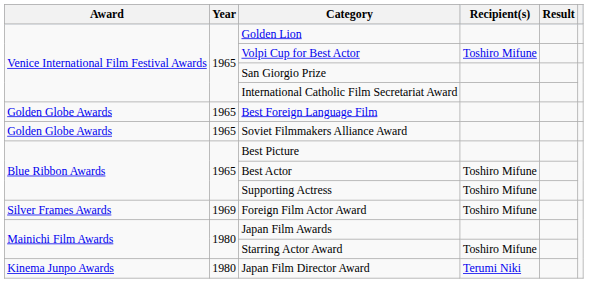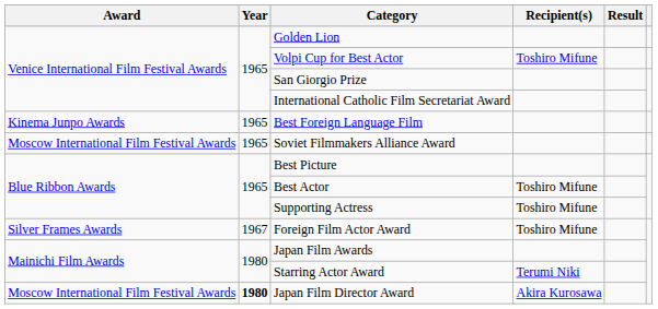 <table class="wikitable" style="font-size: 95%">
 <tr style="background:#b0c4de; text-align:center;">
 <th>Award</th>
 <th>Year</th>
 <th>Category</th>
 <th>Recipient(s)</th>
 <th>Result</th>
 <th></th>
 </tr>
 <tr>
 <td rowspan="4"><a href='#'>Venice International Film Festival Awards</a></td>
 <td rowspan="4">1965</td>
 <td><a href='#'>Golden Lion</a></td>
 <td></td>
 <td></td>
 <td style="text-align:center;"></td>
 </tr>
 <tr>
 <td><a href='#'>Volpi Cup for Best Actor</a></td>
 <td><a href='#'>Toshiro Mifune</a></td>
 <td></td>
 <td style="text-align:center;"></td>
 </tr>
 <tr>
 <td>San Giorgio Prize</td>
 <td></td>
 <td></td>
 <td rowspan="2" style="text-align:center;"></td>
 </tr>
 <tr>
 <td>International Catholic Film Secretariat Award</td>
 <td></td>
 <td></td>
 </tr>
 <tr>
-<td><a href='#'>Golden Globe Awards</a></td>
+<td><a href='#'>Kinema Junpo Awards</a></td>
 <td>1965</td>
 <td><a href='#'>Best Foreign Language Film</a></td>
 <td></td>
 <td></td>
 <td style="text-align:center;"></td>
 </tr>
 <tr>
-<td><a href='#'>Golden Globe Awards</a></td>
+<td><a href='#'>Moscow International Film Festival Awards</a></td>
 <td>1965</td>
 <td>Soviet Filmmakers Alliance Award</td>
 <td></td>
 <td></td>
 <td style="text-align:center;"></td>
 </tr>
 <tr>
 <td rowspan="3"><a href='#'>Blue Ribbon Awards</a></td>
 <td rowspan="3">1965</td>
 <td>Best Picture</td>
 <td></td>
 <td></td>
 <td rowspan="3" style="text-align:center;"></td>
 </tr>
 <tr>
 <td>Best Actor</td>
 <td>Toshiro Mifune</td>
 <td></td>
 </tr>
 <tr>
 <td>Supporting Actress</td>
 <td>Toshiro Mifune</td>
 <td></td>
 </tr>
 <tr>
 <td><a href='#'>Silver Frames Awards</a></td>
-<td>1969</td>
+<td>1967</td>
 <td>Foreign Film Actor Award</td>
 <td>Toshiro Mifune</td>
 <td></td>
 <td rowspan="4" style="text-align:center;"></td>
 </tr>
 <tr>
 <td rowspan="2"><a href='#'>Mainichi Film Awards</a></td>
 <td rowspan="2">1980</td>
 <td>Japan Film Awards</td>
 <td></td>
 <td></td>
 </tr>
 <tr>
 <td>Starring Actor Award</td>
-<td>Toshiro Mifune</td>
+<td><a href='#'>Terumi Niki</a></td>
 <td></td>
 </tr>
 <tr>
-<td><a href='#'>Kinema Junpo Awards</a></td>
-<td>1980</td>
+<td><a href='#'>Moscow International Film Festival Awards</a></td>
+<td><strong>1980</strong></td>
 <td>Japan Film Director Award</td>
-<td><a href='#'>Terumi Niki</a></td>
+<td><a href='#'>Akira Kurosawa</a></td>
 <td></td>
 </tr>
 </table>
